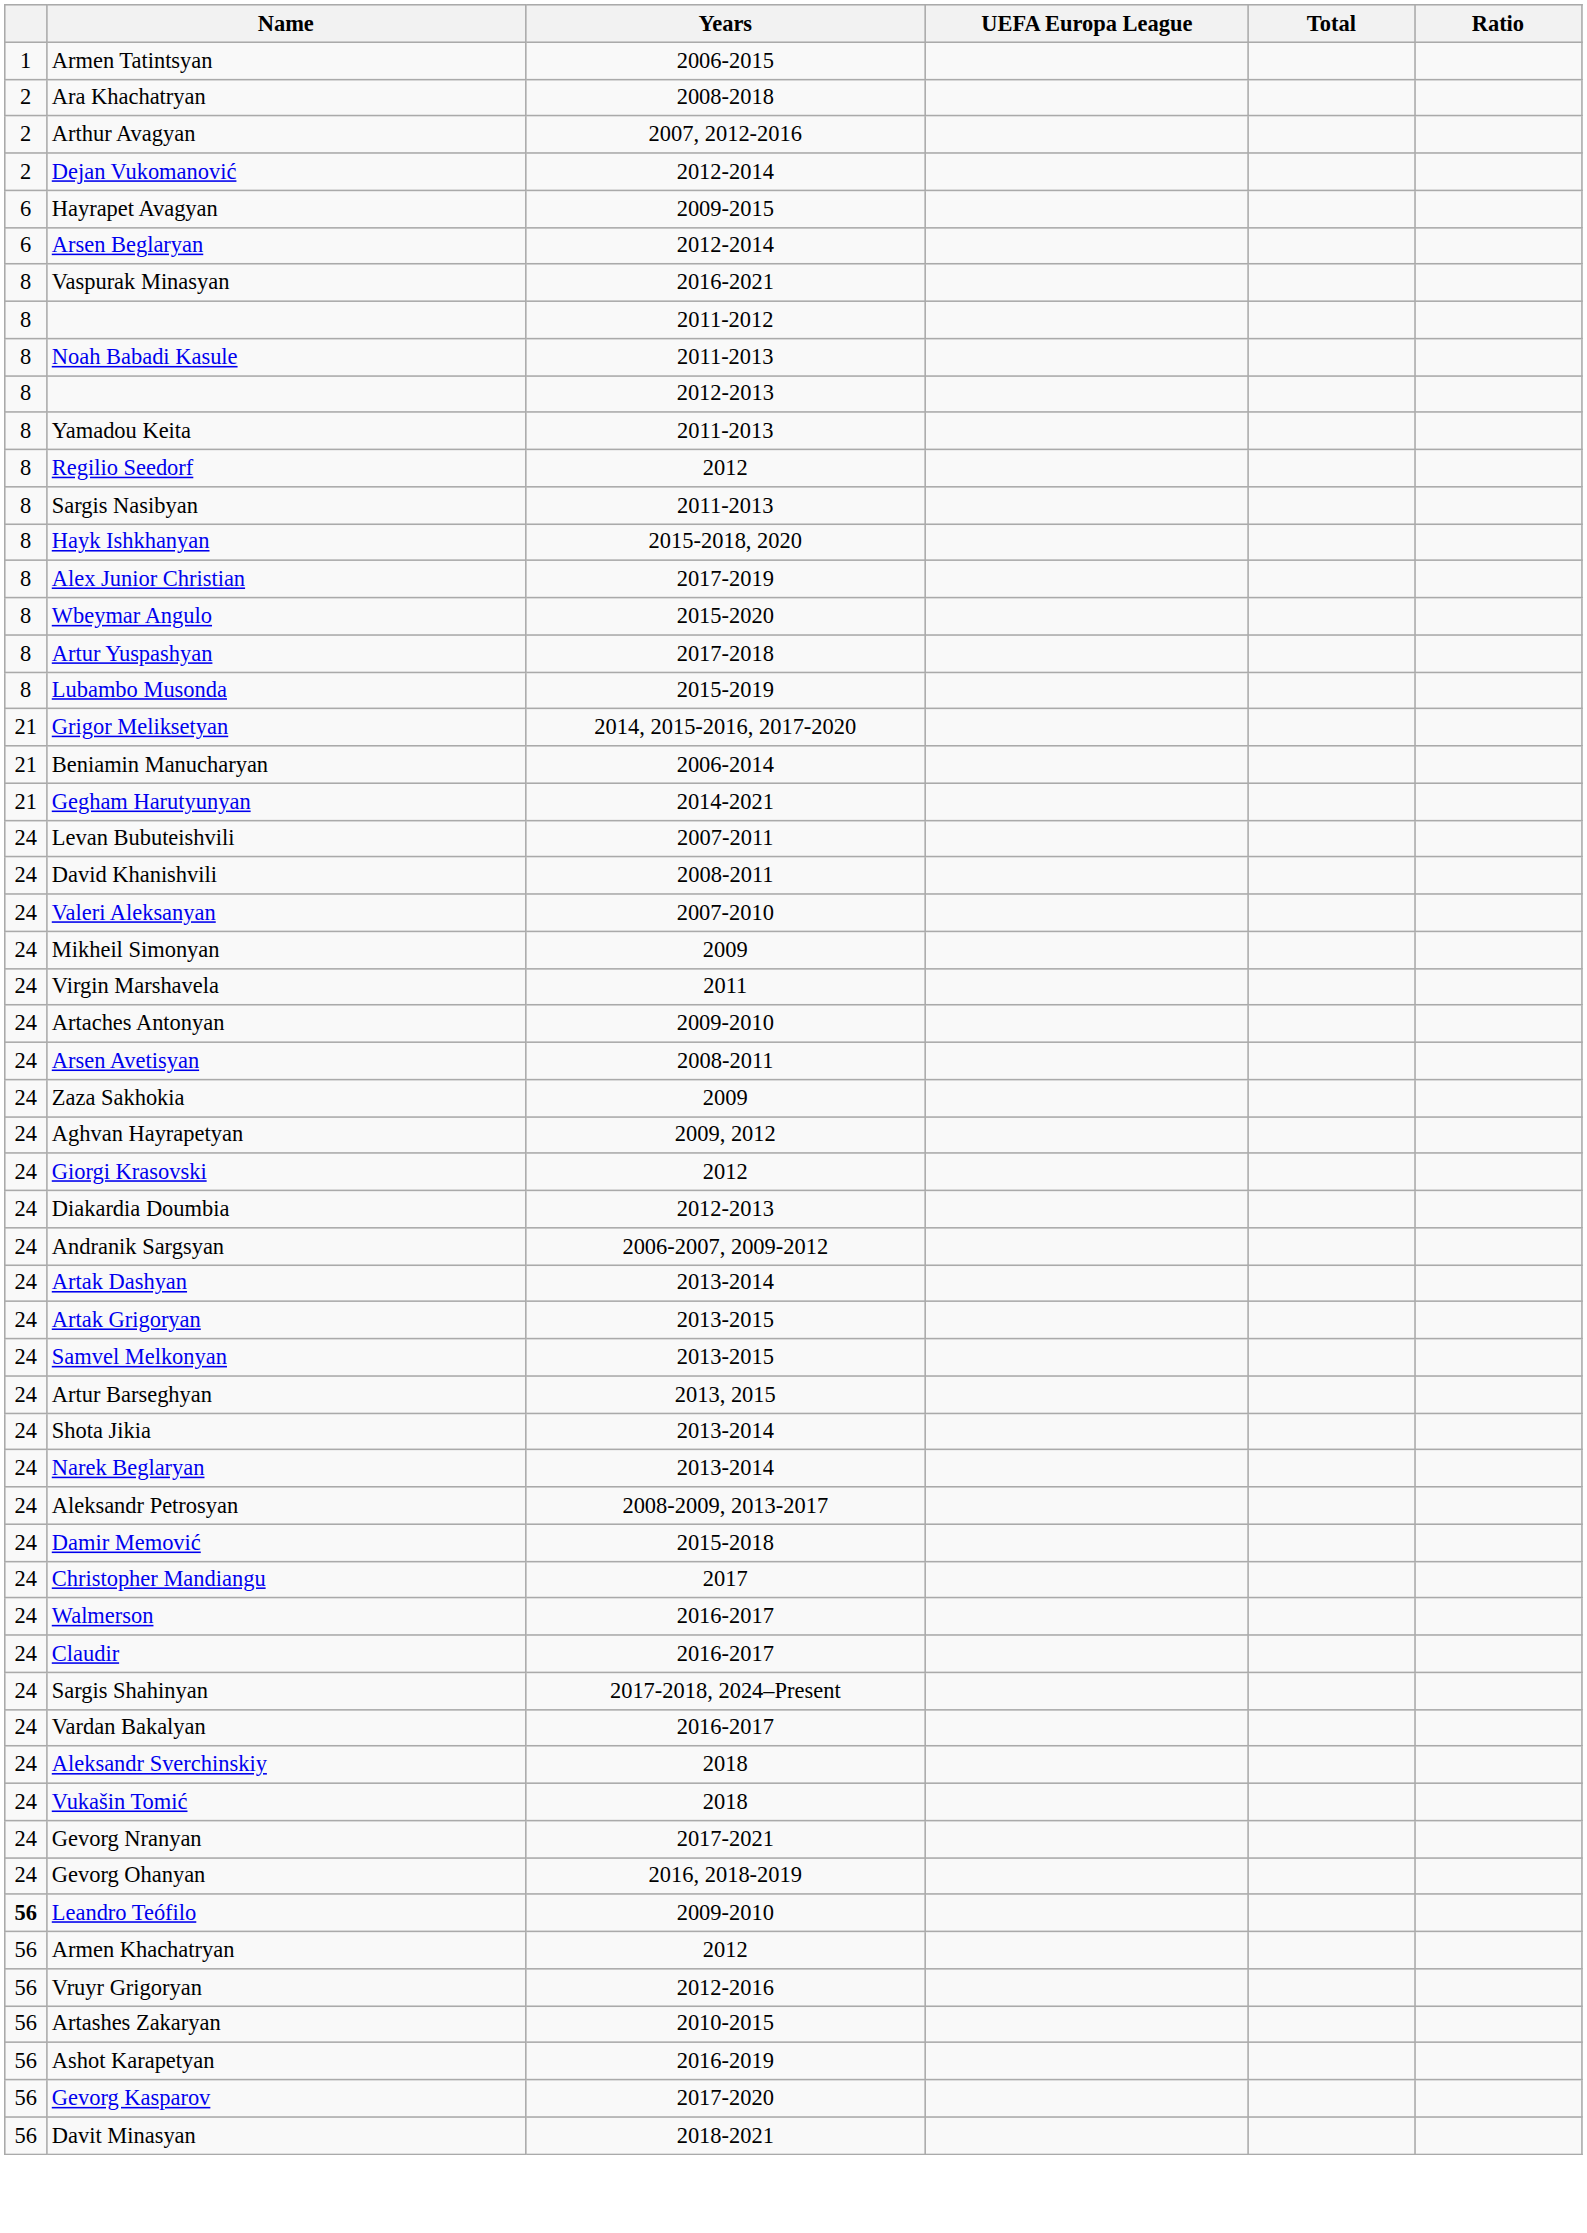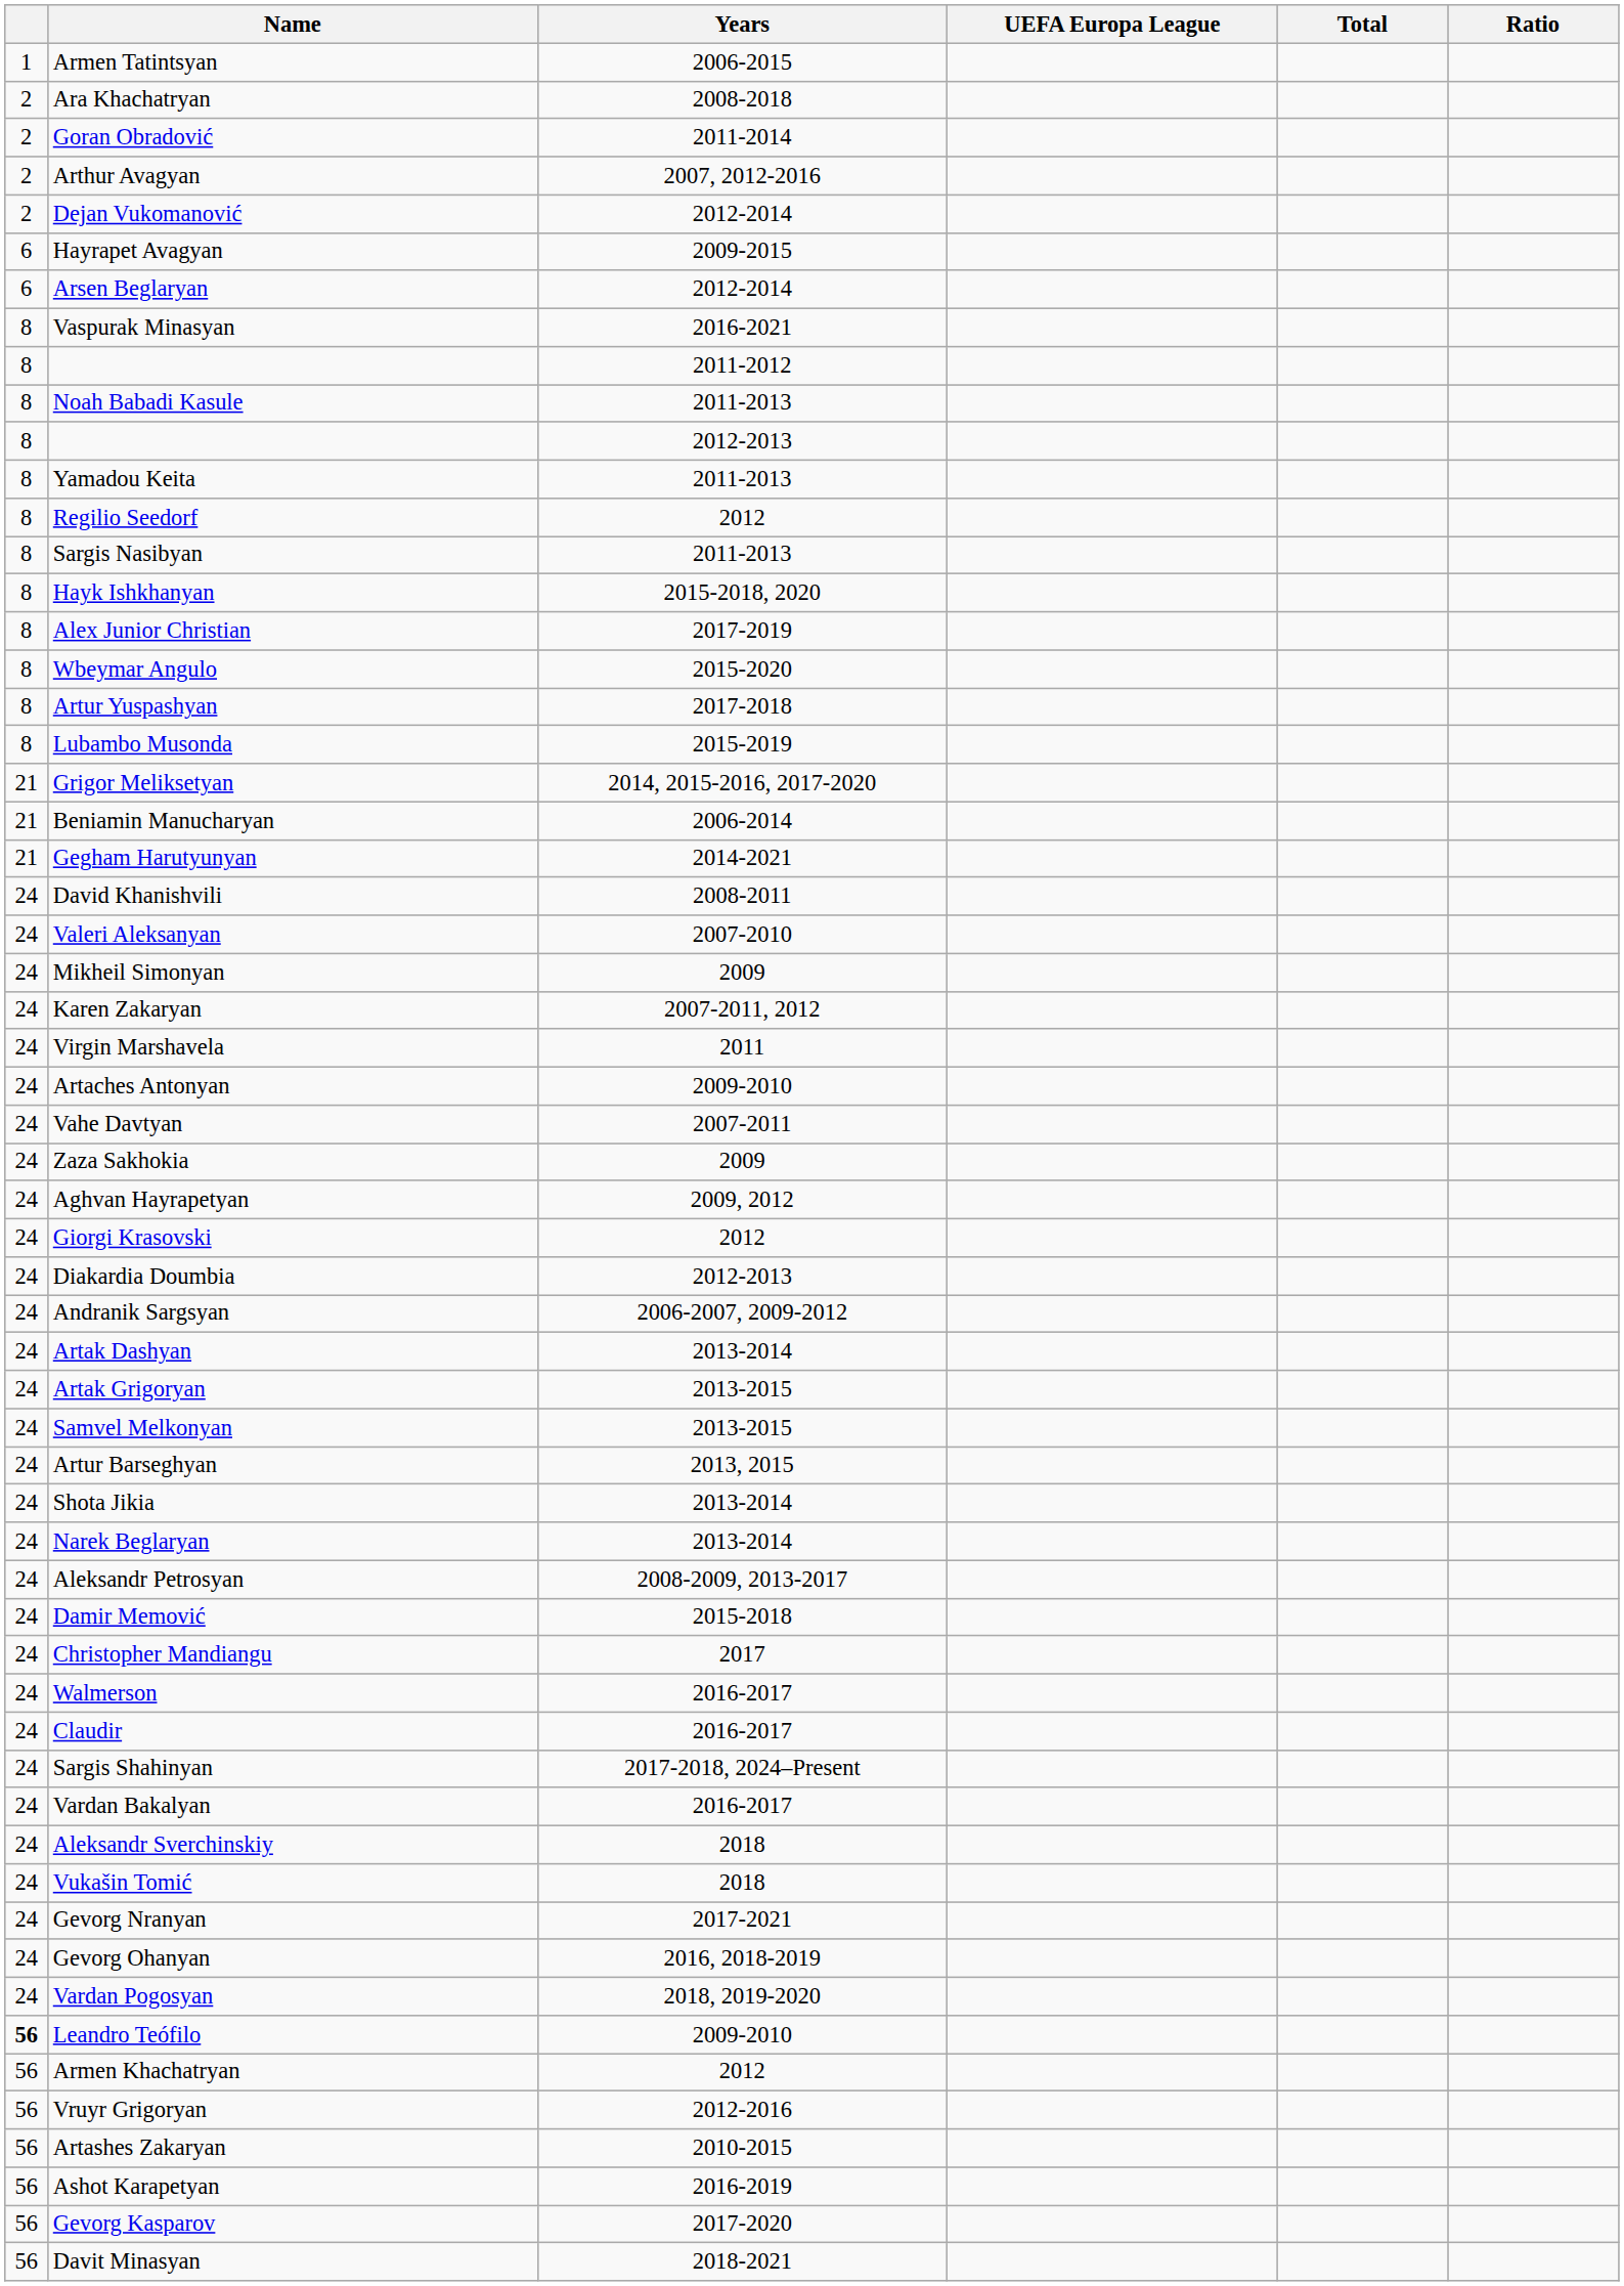 <table class="wikitable sortable"  style="text-align:center; font-size:90%; ">
 <tr>
 <th width=20px></th>
 <th width=300px>Name</th>
 <th width=250px>Years</th>
 <th width=200px>UEFA Europa League</th>
 <th width=100px>Total</th>
 <th width=100px>Ratio</th>
 </tr>
 <tr>
 <td>1</td>
 <td align="left"> Armen Tatintsyan</td>
 <td>2006-2015</td>
 <td></td>
 <td></td>
 <td></td>
 </tr>
 <tr>
 <td>2</td>
 <td align="left"> Ara Khachatryan</td>
 <td>2008-2018</td>
+<td></td>
+<td></td>
+<td></td>
+</tr>
+<tr>
+<td>2</td>
+<td align="left"> <a href='#'>Goran Obradović</a></td>
+<td>2011-2014</td>
 <td></td>
 <td></td>
 <td></td>
 </tr>
 <tr>
 <td>2</td>
 <td align="left"> Arthur Avagyan</td>
 <td>2007, 2012-2016</td>
 <td></td>
 <td></td>
 <td></td>
 </tr>
 <tr>
 <td>2</td>
 <td align="left"> <a href='#'>Dejan Vukomanović</a></td>
 <td>2012-2014</td>
 <td></td>
 <td></td>
 <td></td>
 </tr>
 <tr>
 <td>6</td>
 <td align="left"> Hayrapet Avagyan</td>
 <td>2009-2015</td>
 <td></td>
 <td></td>
 <td></td>
 </tr>
 <tr>
 <td>6</td>
 <td align="left"> <a href='#'>Arsen Beglaryan</a></td>
 <td>2012-2014</td>
 <td></td>
 <td></td>
 <td></td>
 </tr>
 <tr>
 <td>8</td>
 <td align="left"> Vaspurak Minasyan</td>
 <td>2016-2021</td>
 <td></td>
 <td></td>
 <td></td>
 </tr>
 <tr>
 <td>8</td>
 <td align="left"> </td>
 <td>2011-2012</td>
 <td></td>
 <td></td>
 <td></td>
 </tr>
 <tr>
 <td>8</td>
 <td align="left"> <a href='#'>Noah Babadi Kasule</a></td>
 <td>2011-2013</td>
 <td></td>
 <td></td>
 <td></td>
 </tr>
 <tr>
 <td>8</td>
 <td align="left"> </td>
 <td>2012-2013</td>
 <td></td>
 <td></td>
 <td></td>
 </tr>
 <tr>
 <td>8</td>
 <td align="left"> Yamadou Keita</td>
 <td>2011-2013</td>
 <td></td>
 <td></td>
 <td></td>
 </tr>
 <tr>
 <td>8</td>
 <td align="left"> <a href='#'>Regilio Seedorf</a></td>
 <td>2012</td>
 <td></td>
 <td></td>
 <td></td>
 </tr>
 <tr>
 <td>8</td>
 <td align="left"> Sargis Nasibyan</td>
 <td>2011-2013</td>
 <td></td>
 <td></td>
 <td></td>
 </tr>
 <tr>
 <td>8</td>
 <td align="left"> <a href='#'>Hayk Ishkhanyan</a></td>
 <td>2015-2018, 2020</td>
 <td></td>
 <td></td>
 <td></td>
 </tr>
 <tr>
 <td>8</td>
 <td align="left"> <a href='#'>Alex Junior Christian</a></td>
 <td>2017-2019</td>
 <td></td>
 <td></td>
 <td></td>
 </tr>
 <tr>
 <td>8</td>
 <td align="left"> <a href='#'>Wbeymar Angulo</a></td>
 <td>2015-2020</td>
 <td></td>
 <td></td>
 <td></td>
 </tr>
 <tr>
 <td>8</td>
 <td align="left"> <a href='#'>Artur Yuspashyan</a></td>
 <td>2017-2018</td>
 <td></td>
 <td></td>
 <td></td>
 </tr>
 <tr>
 <td>8</td>
 <td align="left"> <a href='#'>Lubambo Musonda</a></td>
 <td>2015-2019</td>
 <td></td>
 <td></td>
 <td></td>
 </tr>
 <tr>
 <td>21</td>
 <td align="left"> <a href='#'>Grigor Meliksetyan</a></td>
 <td>2014, 2015-2016, 2017-2020</td>
 <td></td>
 <td></td>
 <td></td>
 </tr>
 <tr>
 <td>21</td>
 <td align="left"> Beniamin Manucharyan</td>
 <td>2006-2014</td>
 <td></td>
 <td></td>
 <td></td>
 </tr>
 <tr>
 <td>21</td>
 <td align="left"> <a href='#'>Gegham Harutyunyan</a></td>
 <td>2014-2021</td>
 <td></td>
 <td></td>
 <td></td>
 </tr>
 <tr>
 <td>24</td>
-<td align="left"> Levan Bubuteishvili</td>
-<td>2007-2011</td>
-<td></td>
-<td></td>
-<td></td>
-</tr>
-<tr>
-<td>24</td>
 <td align="left"> David Khanishvili</td>
 <td>2008-2011</td>
 <td></td>
 <td></td>
 <td></td>
 </tr>
 <tr>
 <td>24</td>
 <td align="left"> <a href='#'>Valeri Aleksanyan</a></td>
 <td>2007-2010</td>
 <td></td>
 <td></td>
 <td></td>
 </tr>
 <tr>
 <td>24</td>
 <td align="left"> Mikheil Simonyan</td>
 <td>2009</td>
 <td></td>
 <td></td>
 <td></td>
 </tr>
 <tr>
 <td>24</td>
+<td align="left"> Karen Zakaryan</td>
+<td>2007-2011, 2012</td>
+<td></td>
+<td></td>
+<td></td>
+</tr>
+<tr>
+<td>24</td>
 <td align="left"> Virgin Marshavela</td>
 <td>2011</td>
 <td></td>
 <td></td>
 <td></td>
 </tr>
 <tr>
 <td>24</td>
 <td align="left"> Artaches Antonyan</td>
 <td>2009-2010</td>
 <td></td>
 <td></td>
 <td></td>
 </tr>
 <tr>
 <td>24</td>
-<td align="left"> <a href='#'>Arsen Avetisyan</a></td>
-<td>2008-2011</td>
+<td align="left"> Vahe Davtyan</td>
+<td>2007-2011</td>
 <td></td>
 <td></td>
 <td></td>
 </tr>
 <tr>
 <td>24</td>
 <td align="left"> Zaza Sakhokia</td>
 <td>2009</td>
 <td></td>
 <td></td>
 <td></td>
 </tr>
 <tr>
 <td>24</td>
 <td align="left"> Aghvan Hayrapetyan</td>
 <td>2009, 2012</td>
 <td></td>
 <td></td>
 <td></td>
 </tr>
 <tr>
 <td>24</td>
 <td align="left"> <a href='#'>Giorgi Krasovski</a></td>
 <td>2012</td>
 <td></td>
 <td></td>
 <td></td>
 </tr>
 <tr>
 <td>24</td>
 <td align="left"> Diakardia Doumbia</td>
 <td>2012-2013</td>
 <td></td>
 <td></td>
 <td></td>
 </tr>
 <tr>
 <td>24</td>
 <td align="left"> Andranik Sargsyan</td>
 <td>2006-2007, 2009-2012</td>
 <td></td>
 <td></td>
 <td></td>
 </tr>
 <tr>
 <td>24</td>
 <td align="left"> <a href='#'>Artak Dashyan</a></td>
 <td>2013-2014</td>
 <td></td>
 <td></td>
 <td></td>
 </tr>
 <tr>
 <td>24</td>
 <td align="left"> <a href='#'>Artak Grigoryan</a></td>
 <td>2013-2015</td>
 <td></td>
 <td></td>
 <td></td>
 </tr>
 <tr>
 <td>24</td>
 <td align="left"> <a href='#'>Samvel Melkonyan</a></td>
 <td>2013-2015</td>
 <td></td>
 <td></td>
 <td></td>
 </tr>
 <tr>
 <td>24</td>
 <td align="left"> Artur Barseghyan</td>
 <td>2013, 2015</td>
 <td></td>
 <td></td>
 <td></td>
 </tr>
 <tr>
 <td>24</td>
 <td align="left"> Shota Jikia</td>
 <td>2013-2014</td>
 <td></td>
 <td></td>
 <td></td>
 </tr>
 <tr>
 <td>24</td>
 <td align="left"> <a href='#'>Narek Beglaryan</a></td>
 <td>2013-2014</td>
 <td></td>
 <td></td>
 <td></td>
 </tr>
 <tr>
 <td>24</td>
 <td align="left"> Aleksandr Petrosyan</td>
 <td>2008-2009, 2013-2017</td>
 <td></td>
 <td></td>
 <td></td>
 </tr>
 <tr>
 <td>24</td>
 <td align="left"> <a href='#'>Damir Memović</a></td>
 <td>2015-2018</td>
 <td></td>
 <td></td>
 <td></td>
 </tr>
 <tr>
 <td>24</td>
 <td align="left"> <a href='#'>Christopher Mandiangu</a></td>
 <td>2017</td>
 <td></td>
 <td></td>
 <td></td>
 </tr>
 <tr>
 <td>24</td>
 <td align="left"> <a href='#'>Walmerson</a></td>
 <td>2016-2017</td>
 <td></td>
 <td></td>
 <td></td>
 </tr>
 <tr>
 <td>24</td>
 <td align="left"> <a href='#'>Claudir</a></td>
 <td>2016-2017</td>
 <td></td>
 <td></td>
 <td></td>
 </tr>
 <tr>
 <td>24</td>
 <td align="left"> Sargis Shahinyan</td>
 <td>2017-2018, 2024–Present</td>
 <td></td>
 <td></td>
 <td></td>
 </tr>
 <tr>
 <td>24</td>
 <td align="left"> Vardan Bakalyan</td>
 <td>2016-2017</td>
 <td></td>
 <td></td>
 <td></td>
 </tr>
 <tr>
 <td>24</td>
 <td align="left"> <a href='#'>Aleksandr Sverchinskiy</a></td>
 <td>2018</td>
 <td></td>
 <td></td>
 <td></td>
 </tr>
 <tr>
 <td>24</td>
 <td align="left"> <a href='#'>Vukašin Tomić</a></td>
 <td>2018</td>
 <td></td>
 <td></td>
 <td></td>
 </tr>
 <tr>
 <td>24</td>
 <td align="left"> Gevorg Nranyan</td>
 <td>2017-2021</td>
 <td></td>
 <td></td>
 <td></td>
 </tr>
 <tr>
 <td>24</td>
 <td align="left"> Gevorg Ohanyan</td>
 <td>2016, 2018-2019</td>
 <td></td>
 <td></td>
 <td></td>
 </tr>
 <tr>
+<td>24</td>
+<td align="left"> <a href='#'>Vardan Pogosyan</a></td>
+<td>2018, 2019-2020</td>
+<td></td>
+<td></td>
+<td></td>
+</tr>
+<tr>
 <td><strong>56</strong></td>
 <td align="left"> <a href='#'>Leandro Teófilo</a></td>
 <td>2009-2010</td>
 <td></td>
 <td></td>
 <td></td>
 </tr>
 <tr>
 <td>56</td>
 <td align="left"> Armen Khachatryan</td>
 <td>2012</td>
 <td></td>
 <td></td>
 <td></td>
 </tr>
 <tr>
 <td>56</td>
 <td align="left"> Vruyr Grigoryan</td>
 <td>2012-2016</td>
 <td></td>
 <td></td>
 <td></td>
 </tr>
 <tr>
 <td>56</td>
 <td align="left"> Artashes Zakaryan</td>
 <td>2010-2015</td>
 <td></td>
 <td></td>
 <td></td>
 </tr>
 <tr>
 <td>56</td>
 <td align="left"> Ashot Karapetyan</td>
 <td>2016-2019</td>
 <td></td>
 <td></td>
 <td></td>
 </tr>
 <tr>
 <td>56</td>
 <td align="left"> <a href='#'>Gevorg Kasparov</a></td>
 <td>2017-2020</td>
 <td></td>
 <td></td>
 <td></td>
 </tr>
 <tr>
 <td>56</td>
 <td align="left"> Davit Minasyan</td>
 <td>2018-2021</td>
 <td></td>
 <td></td>
 <td></td>
 </tr>
 </table>
